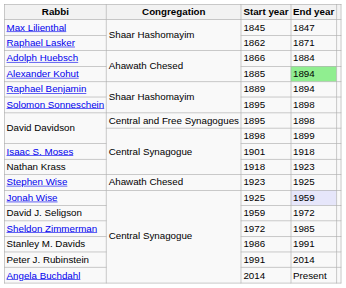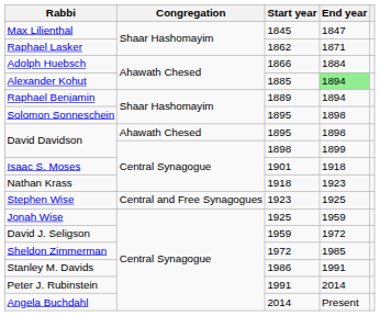 <table class="wikitable">
 <tr>
 <th>Rabbi</th>
 <th>Congregation</th>
 <th>Start year</th>
 <th>End year</th>
 <th></th>
 </tr>
 <tr>
 <td><a href='#'>Max Lilienthal</a></td>
 <td rowspan="2">Shaar Hashomayim</td>
 <td>1845</td>
 <td>1847</td>
 <td></td>
 </tr>
 <tr>
 <td><a href='#'>Raphael Lasker</a></td>
 <td>1862</td>
 <td>1871</td>
 <td></td>
 </tr>
 <tr>
 <td><a href='#'>Adolph Huebsch</a></td>
 <td rowspan="2">Ahawath Chesed</td>
 <td>1866</td>
 <td>1884</td>
 <td></td>
 </tr>
 <tr>
 <td><a href='#'>Alexander Kohut</a></td>
 <td>1885</td>
 <td style="background: lightgreen;">1894</td>
 <td></td>
 </tr>
 <tr>
 <td><a href='#'>Raphael Benjamin</a></td>
 <td rowspan="2">Shaar Hashomayim</td>
 <td>1889</td>
 <td>1894</td>
 <td></td>
 </tr>
 <tr>
 <td><a href='#'>Solomon Sonneschein</a></td>
 <td>1895</td>
 <td>1898</td>
 <td></td>
 </tr>
 <tr>
 <td rowspan="2">David Davidson</td>
-<td>Central and Free Synagogues</td>
+<td>Ahawath Chesed</td>
 <td>1895</td>
 <td>1898</td>
 <td></td>
 </tr>
 <tr>
 <td rowspan="3">Central Synagogue</td>
 <td>1898</td>
 <td>1899</td>
 <td></td>
 </tr>
 <tr>
 <td><a href='#'>Isaac S. Moses</a></td>
 <td>1901</td>
 <td>1918</td>
 <td></td>
 </tr>
 <tr>
 <td>Nathan Krass</td>
 <td>1918</td>
 <td>1923</td>
 <td></td>
 </tr>
 <tr>
 <td><a href='#'>Stephen Wise</a></td>
-<td>Ahawath Chesed</td>
+<td>Central and Free Synagogues</td>
 <td>1923</td>
 <td>1925</td>
 <td></td>
 </tr>
 <tr>
 <td><a href='#'>Jonah Wise</a></td>
 <td rowspan="6">Central Synagogue</td>
 <td>1925</td>
-<td style="background: lavender;">1959</td>
+<td>1959</td>
 <td></td>
 </tr>
 <tr>
 <td>David J. Seligson</td>
 <td>1959</td>
 <td>1972</td>
 <td></td>
 </tr>
 <tr>
 <td><a href='#'>Sheldon Zimmerman</a></td>
 <td>1972</td>
 <td>1985</td>
 <td></td>
 </tr>
 <tr>
 <td>Stanley M. Davids</td>
 <td>1986</td>
 <td>1991</td>
 <td></td>
 </tr>
 <tr>
 <td>Peter J. Rubinstein</td>
 <td>1991</td>
 <td>2014</td>
 <td></td>
 </tr>
 <tr>
 <td><a href='#'>Angela Buchdahl</a></td>
 <td>2014</td>
 <td>Present</td>
 <td></td>
 </tr>
 </table>
